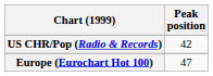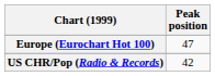 <table class="wikitable sortable plainrowheaders" style="text-align:center">
 <tr>
 <th>Chart (1999)</th>
 <th>Peak<br>position</th>
 </tr>
 <tr>
 </tr>
 <tr>
 </tr>
 <tr>
-<th scope="row">US CHR/Pop (<em><a href='#'>Radio & Records</a></em>)</th>
-<td>42</td>
+<th scope="row">Europe (<a href='#'>Eurochart Hot 100</a>)</th>
+<td>47</td>
 </tr>
 <tr>
 </tr>
 <tr>
 </tr>
 <tr>
 </tr>
 <tr>
 </tr>
 <tr>
 </tr>
 <tr>
 </tr>
 <tr>
-<th scope="row">Europe (<a href='#'>Eurochart Hot 100</a>)</th>
-<td>47</td>
+<th scope="row">US CHR/Pop (<em><a href='#'>Radio & Records</a></em>)</th>
+<td>42</td>
 </tr>
 </table>
